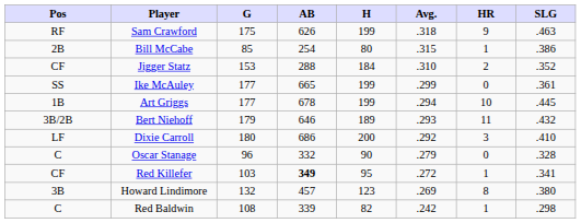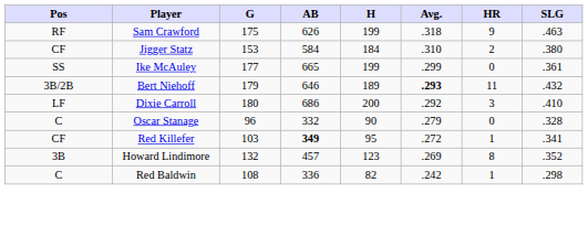 <table class="wikitable sortable">
 <tr>
 <th style="background:#ddf; width:16%;">Pos</th>
 <th style="background:#ddf; width:16%;">Player</th>
 <th style="background:#ddf; width:9%;">G</th>
 <th style="background:#ddf; width:9%;">AB</th>
 <th style="background:#ddf; width:9%;">H</th>
 <th style="background:#ddf; width:9%;">Avg.</th>
 <th style="background:#ddf; width:9%;">HR</th>
 <th style="background:#ddf; width:9%;">SLG</th>
 </tr>
 <tr style="text-align:center;">
 <td>RF</td>
 <td><a href='#'>Sam Crawford</a></td>
 <td>175</td>
 <td>626</td>
 <td>199</td>
 <td>.318</td>
 <td>9</td>
 <td>.463</td>
 </tr>
 <tr style="text-align:center;">
-<td>2B</td>
-<td><a href='#'>Bill McCabe</a></td>
-<td>85</td>
-<td>254</td>
-<td>80</td>
-<td>.315</td>
-<td>1</td>
-<td>.386</td>
-</tr>
-<tr style="text-align:center;">
 <td>CF</td>
 <td><a href='#'>Jigger Statz</a></td>
 <td>153</td>
-<td>288</td>
+<td>584</td>
 <td>184</td>
 <td>.310</td>
 <td>2</td>
-<td>.352</td>
+<td>.380</td>
 </tr>
 <tr style="text-align:center;">
 <td>SS</td>
 <td><a href='#'>Ike McAuley</a></td>
 <td>177</td>
 <td>665</td>
 <td>199</td>
 <td>.299</td>
 <td>0</td>
 <td>.361</td>
 </tr>
 <tr style="text-align:center;">
-<td>1B</td>
-<td><a href='#'>Art Griggs</a></td>
-<td>177</td>
-<td>678</td>
-<td>199</td>
-<td>.294</td>
-<td>10</td>
-<td>.445</td>
-</tr>
-<tr style="text-align:center;">
 <td>3B/2B</td>
 <td><a href='#'>Bert Niehoff</a></td>
 <td>179</td>
 <td>646</td>
 <td>189</td>
-<td>.293</td>
+<td><strong>.293</strong></td>
 <td>11</td>
 <td>.432</td>
 </tr>
 <tr style="text-align:center;">
 <td>LF</td>
 <td><a href='#'>Dixie Carroll</a></td>
 <td>180</td>
 <td>686</td>
 <td>200</td>
 <td>.292</td>
 <td>3</td>
 <td>.410</td>
 </tr>
 <tr style="text-align:center;">
 <td>C</td>
 <td><a href='#'>Oscar Stanage</a></td>
 <td>96</td>
 <td>332</td>
 <td>90</td>
 <td>.279</td>
 <td>0</td>
 <td>.328</td>
 </tr>
 <tr style="text-align:center;">
 <td>CF</td>
 <td><a href='#'>Red Killefer</a></td>
 <td>103</td>
 <td><strong>349</strong></td>
 <td>95</td>
 <td>.272</td>
 <td>1</td>
 <td>.341</td>
 </tr>
 <tr style="text-align:center;">
 <td>3B</td>
 <td>Howard Lindimore</td>
 <td>132</td>
 <td>457</td>
 <td>123</td>
 <td>.269</td>
 <td>8</td>
-<td>.380</td>
+<td>.352</td>
 </tr>
 <tr style="text-align:center;">
 <td>C</td>
 <td>Red Baldwin</td>
 <td>108</td>
-<td>339</td>
+<td>336</td>
 <td>82</td>
 <td>.242</td>
 <td>1</td>
 <td>.298</td>
 </tr>
 </table>
